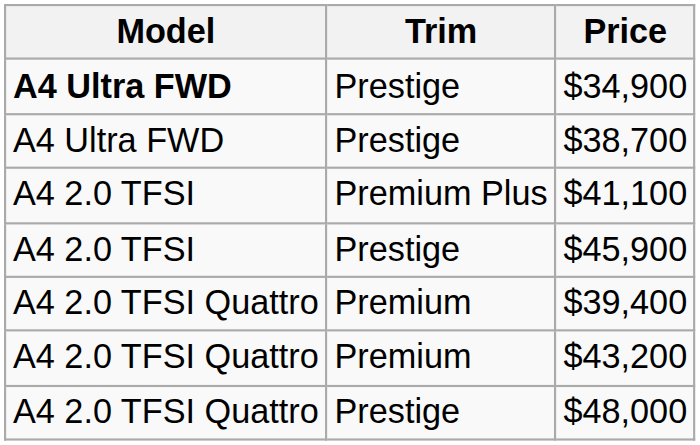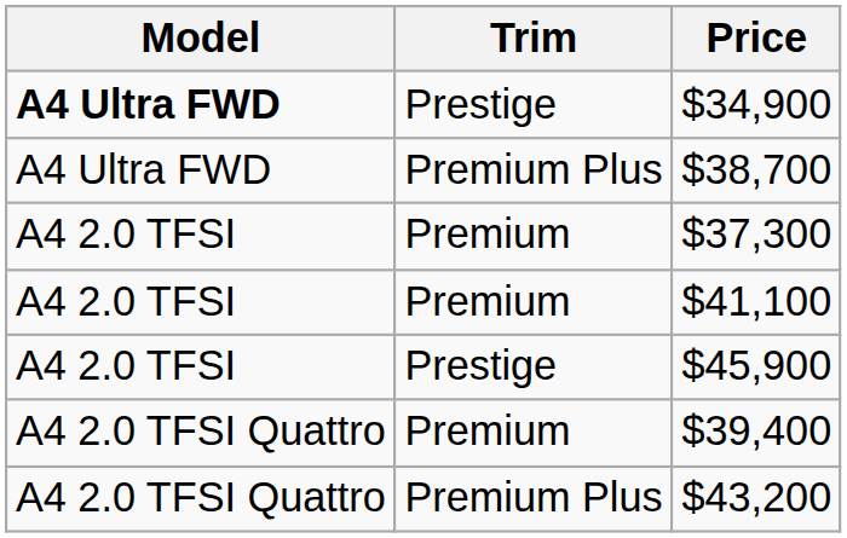 <table class="wikitable">
 <tr>
 <th>Model</th>
 <th>Trim</th>
 <th>Price</th>
 </tr>
 <tr>
 <td><strong>A4 Ultra FWD</strong></td>
 <td>Prestige</td>
 <td>$34,900</td>
 </tr>
 <tr>
 <td>A4 Ultra FWD</td>
-<td>Prestige</td>
+<td>Premium Plus</td>
 <td>$38,700</td>
 </tr>
 <tr>
 <td>A4 2.0 TFSI</td>
-<td>Premium Plus</td>
+<td>Premium</td>
+<td>$37,300</td>
+</tr>
+<tr>
+<td>A4 2.0 TFSI</td>
+<td>Premium</td>
 <td>$41,100</td>
 </tr>
 <tr>
 <td>A4 2.0 TFSI</td>
 <td>Prestige</td>
 <td>$45,900</td>
 </tr>
 <tr>
 <td>A4 2.0 TFSI Quattro</td>
 <td>Premium</td>
 <td>$39,400</td>
 </tr>
 <tr>
 <td>A4 2.0 TFSI Quattro</td>
-<td>Premium</td>
+<td>Premium Plus</td>
 <td>$43,200</td>
 </tr>
-<tr>
-<td>A4 2.0 TFSI Quattro</td>
-<td>Prestige</td>
-<td>$48,000</td>
-</tr>
 </table>
